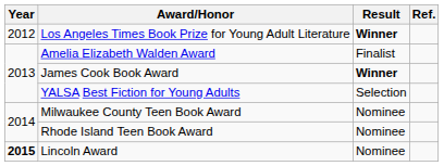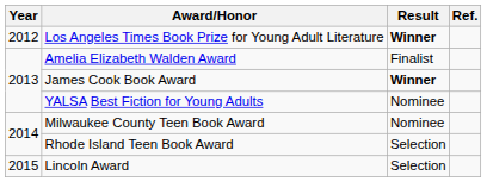 <table class="wikitable sortable">
 <tr>
 <th>Year</th>
 <th>Award/Honor</th>
 <th>Result</th>
 <th>Ref.</th>
 </tr>
 <tr>
 <td>2012</td>
 <td><a href='#'>Los Angeles Times Book Prize</a> for Young Adult Literature</td>
 <td><strong>Winner</strong></td>
 <td></td>
 </tr>
 <tr>
 <td rowspan="3">2013</td>
 <td><a href='#'>Amelia Elizabeth Walden Award</a></td>
 <td>Finalist</td>
 <td></td>
 </tr>
 <tr>
 <td>James Cook Book Award</td>
 <td><strong>Winner</strong></td>
 <td></td>
 </tr>
 <tr>
 <td><a href='#'>YALSA</a> <a href='#'>Best Fiction for Young Adults</a></td>
-<td>Selection</td>
+<td>Nominee</td>
 <td></td>
 </tr>
 <tr>
 <td rowspan="2">2014</td>
 <td>Milwaukee County Teen Book Award</td>
 <td>Nominee</td>
 <td></td>
 </tr>
 <tr>
 <td>Rhode Island Teen Book Award</td>
-<td>Nominee</td>
+<td>Selection</td>
 <td></td>
 </tr>
 <tr>
-<td><strong>2015</strong></td>
+<td>2015</td>
 <td>Lincoln Award</td>
-<td>Nominee</td>
+<td>Selection</td>
 <td></td>
 </tr>
 </table>
